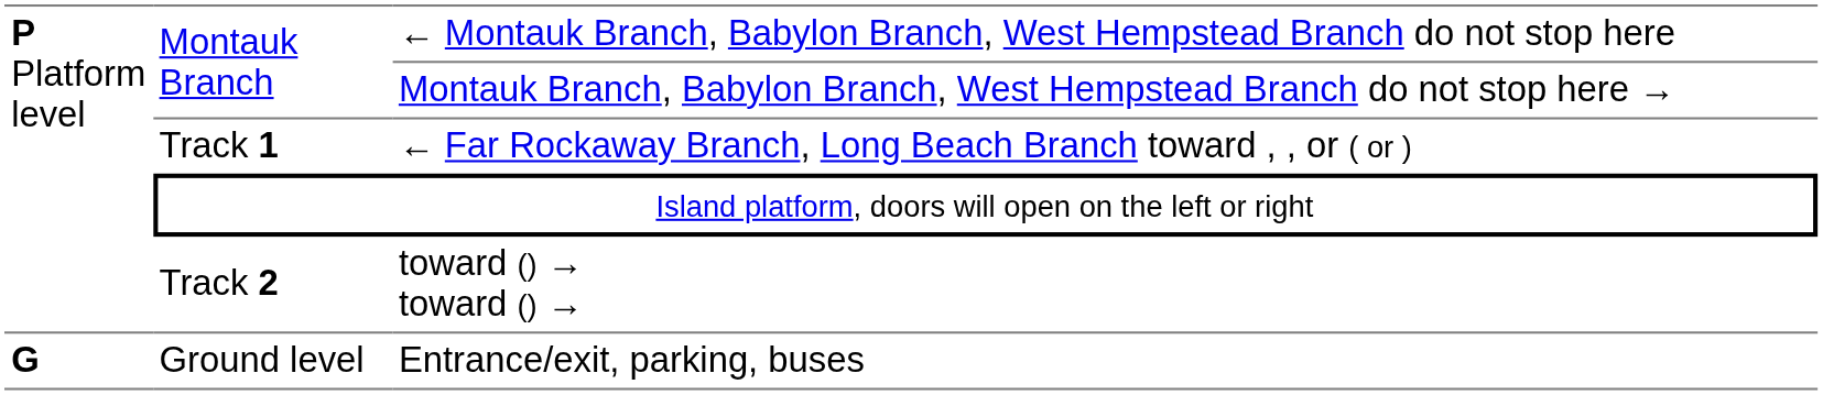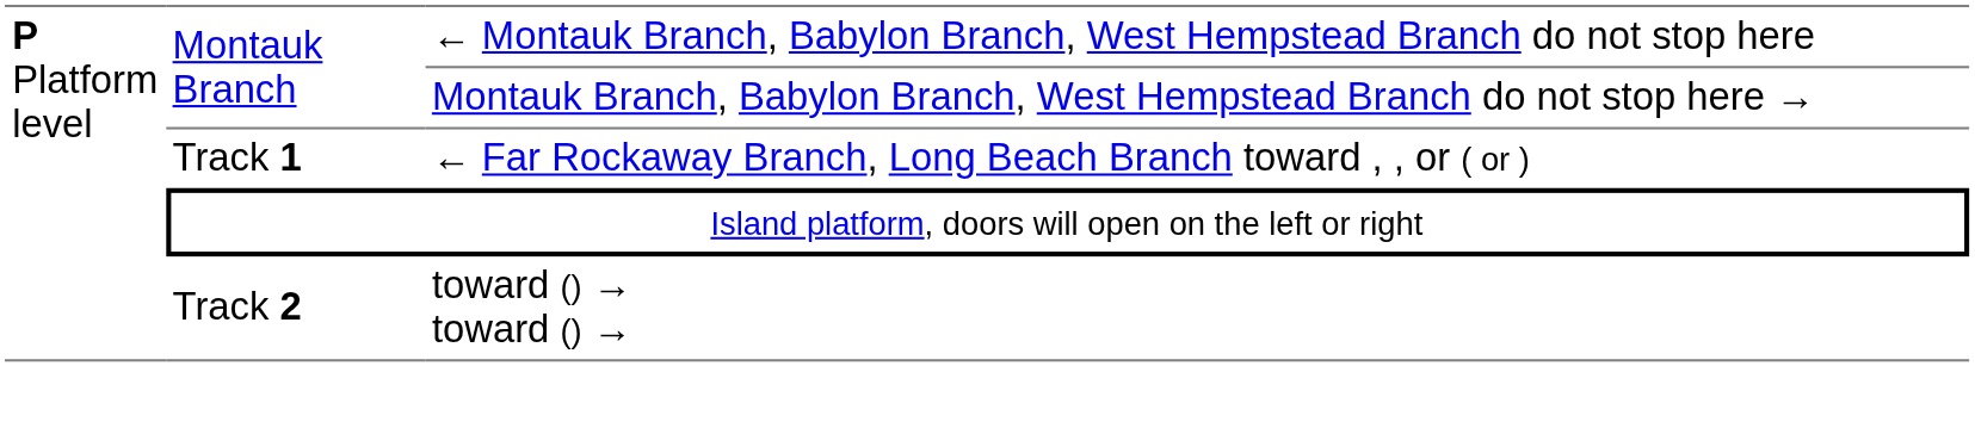 <table border=0 cellspacing=0 cellpadding=3>
 <tr>
 <td style="border-top:solid 1px gray;border-bottom:solid 1px gray;" width=50 rowspan=5 valign=top><strong>P</strong><br>Platform level</td>
 <td style="border-top:solid 1px gray;border-bottom:solid 1px gray;" width=100 rowspan=2><a href='#'>Montauk<br>Branch</a></td>
 <td style="border-top:solid 1px gray;border-bottom:solid 1px gray;" width=625>←    <a href='#'>Montauk Branch</a>, <a href='#'>Babylon Branch</a>, <a href='#'>West Hempstead Branch</a> do not stop here</td>
 </tr>
 <tr>
 <td style="border-bottom:solid 1px gray;">    <a href='#'>Montauk Branch</a>, <a href='#'>Babylon Branch</a>, <a href='#'>West Hempstead Branch</a> do not stop here →</td>
 </tr>
 <tr>
 <td>Track <strong>1</strong></td>
 <td>←   <a href='#'>Far Rockaway Branch</a>, <a href='#'>Long Beach Branch</a> toward , , or  <small>( or )</small></td>
 </tr>
 <tr>
 <td style="border-top:solid 2px black;border-right:solid 2px black;border-left:solid 2px black;border-bottom:solid 2px black;text-align:center;" colspan=2><small><a href='#'>Island platform</a>, doors will open on the left or right</small> </td>
 </tr>
 <tr>
 <td style="border-bottom:solid 1px gray">Track <strong>2</strong></td>
 <td style="border-bottom:solid 1px gray">  toward  <small>()</small> →<br>  toward  <small>()</small> →</td>
 </tr>
-<tr>
-<td style="border-bottom:solid 1px gray;"><strong>G</strong></td>
-<td style="border-bottom:solid 1px gray;">Ground level</td>
-<td style="border-bottom:solid 1px gray;">Entrance/exit, parking, buses</td>
-</tr>
 </table>
